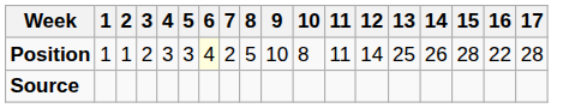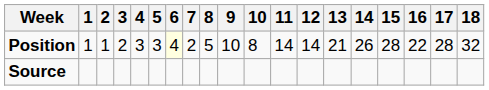 <table class="wikitable">
 <tr>
 <th>Week</th>
 <th>1</th>
 <th>2</th>
 <th>3</th>
 <th>4</th>
 <th>5</th>
 <th>6</th>
 <th>7</th>
 <th>8</th>
 <th>9</th>
 <th>10</th>
 <th>11</th>
 <th>12</th>
 <th>13</th>
 <th>14</th>
 <th>15</th>
 <th>16</th>
 <th>17</th>
+<th>18</th>
 </tr>
 <tr>
 <td><strong>Position</strong></td>
 <td>1</td>
 <td>1</td>
 <td>2</td>
 <td>3</td>
 <td>3</td>
 <td style="background: lightyellow;">4</td>
 <td>2</td>
 <td>5</td>
 <td>10</td>
 <td>8</td>
-<td>11</td>
 <td>14</td>
-<td>25</td>
+<td>14</td>
+<td>21</td>
 <td>26</td>
 <td>28</td>
 <td>22</td>
 <td>28</td>
+<td>32</td>
 </tr>
 <tr>
 <td><strong>Source</strong></td>
 <td></td>
 <td></td>
 <td></td>
 <td></td>
 <td></td>
 <td></td>
 <td></td>
 <td></td>
 <td></td>
 <td></td>
 <td></td>
 <td></td>
 <td></td>
 <td></td>
 <td></td>
 <td></td>
 <td></td>
+<td></td>
 </tr>
 </table>
